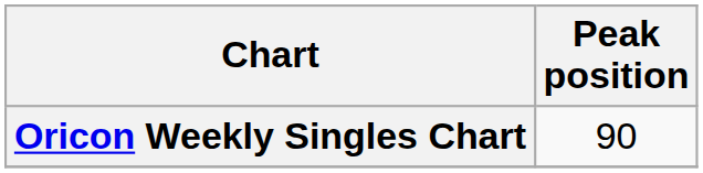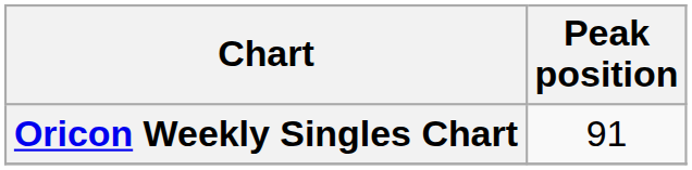 <table class="wikitable plainrowheaders" style="text-align:center;">
 <tr>
 <th>Chart</th>
 <th>Peak<br>position</th>
 </tr>
 <tr>
 <th scope="row"><a href='#'>Oricon</a> Weekly Singles Chart</th>
-<td style="text-align:center;">90</td>
+<td style="text-align:center;">91</td>
 </tr>
 <tr>
 </tr>
 </table>
